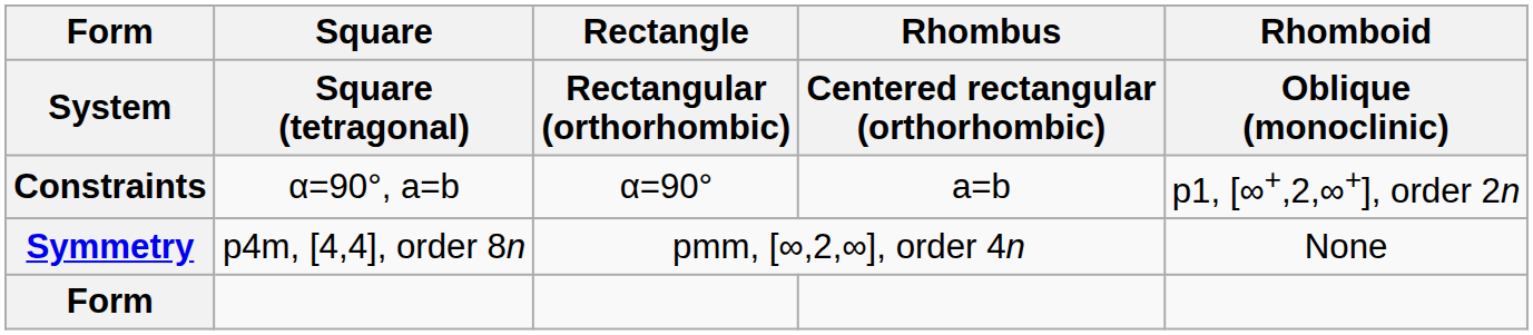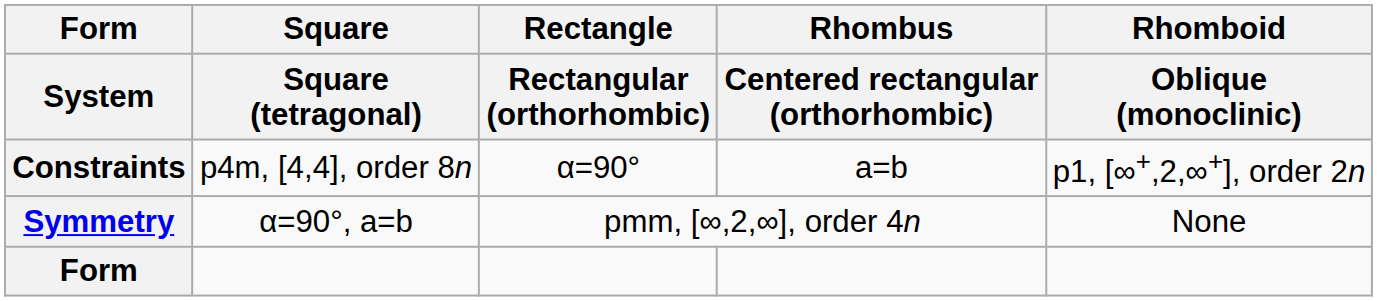 <table class=wikitable>
 <tr>
 <th>Form</th>
 <th>Square</th>
 <th>Rectangle</th>
 <th>Rhombus</th>
 <th>Rhomboid</th>
 </tr>
 <tr>
 <th>System</th>
 <th>Square<br>(tetragonal)</th>
 <th>Rectangular<br>(orthorhombic)</th>
 <th>Centered rectangular<br>(orthorhombic)</th>
 <th>Oblique<br>(monoclinic)</th>
 </tr>
 <tr align=center>
 <th>Constraints</th>
-<td>α=90°, a=b</td>
+<td>p4m, [4,4], order 8<em>n</em></td>
 <td>α=90°</td>
 <td>a=b</td>
 <td>p1, [∞<sup>+</sup>,2,∞<sup>+</sup>], order 2<em>n</em></td>
 </tr>
 <tr align=center>
 <th><a href='#'>Symmetry</a></th>
-<td>p4m, [4,4], order 8<em>n</em></td>
+<td>α=90°, a=b</td>
 <td colspan=2>pmm, [∞,2,∞], order 4<em>n</em></td>
 <td>None</td>
 </tr>
 <tr align=center>
 <th>Form</th>
 <td></td>
 <td></td>
 <td></td>
 <td></td>
 </tr>
 </table>
